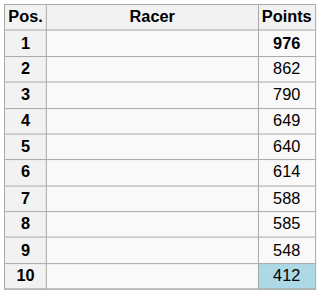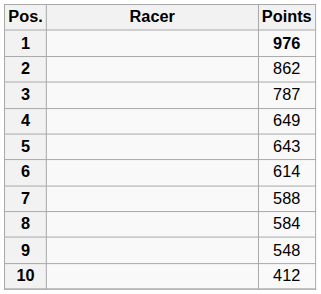 <table class="wikitable sortable plainrowheaders" style="text-align:center;">
 <tr>
 <th scope="col">Pos.</th>
 <th scope="col" style="width:200px;">Racer</th>
 <th style="width:45px;">Points</th>
 </tr>
 <tr>
 <th style="text-align:center;">1</th>
 <td align="left"></td>
 <td><strong>976</strong></td>
 </tr>
 <tr>
 <th style="text-align:center;">2</th>
 <td align="left"></td>
 <td>862</td>
 </tr>
 <tr>
 <th style="text-align:center;">3</th>
 <td align="left"></td>
-<td>790</td>
+<td>787</td>
 </tr>
 <tr>
 <th style="text-align:center;">4</th>
 <td align="left"></td>
 <td>649</td>
 </tr>
 <tr>
 <th style="text-align:center;">5</th>
 <td align="left"></td>
-<td>640</td>
+<td>643</td>
 </tr>
 <tr>
 <th style="text-align:center;">6</th>
 <td align="left"></td>
 <td>614</td>
 </tr>
 <tr>
 <th style="text-align:center;">7</th>
 <td align="left"></td>
 <td>588</td>
 </tr>
 <tr>
 <th style="text-align:center;">8</th>
 <td align="left"></td>
-<td>585</td>
+<td>584</td>
 </tr>
 <tr>
 <th style="text-align:center;">9</th>
 <td align="left"></td>
 <td>548</td>
 </tr>
 <tr>
 <th style="text-align:center;">10</th>
 <td align="left"></td>
-<td style="background: lightblue;">412</td>
+<td>412</td>
 </tr>
 <tr>
 </tr>
 </table>
